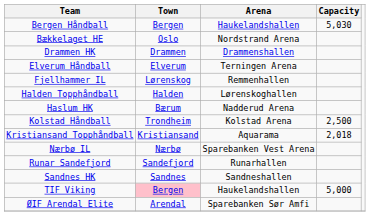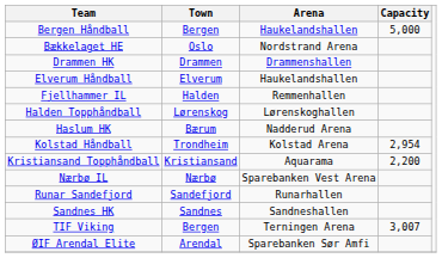 <table class="wikitable" style="text-align: center;">
 <tr>
 <th valign=center>Team</th>
 <th>Town</th>
 <th>Arena</th>
 <th>Capacity</th>
 <td rowspan=15></td>
 </tr>
 <tr>
 <td><a href='#'>Bergen Håndball</a></td>
 <td><a href='#'>Bergen</a></td>
 <td><a href='#'>Haukelandshallen</a></td>
-<td style="text-align:center">5,030</td>
+<td style="text-align:center">5,000</td>
 </tr>
 <tr>
 <td><a href='#'>Bækkelaget HE</a></td>
 <td><a href='#'>Oslo</a></td>
 <td>Nordstrand Arena</td>
 <td style="text-align:center"></td>
 </tr>
 <tr>
 <td><a href='#'>Drammen HK</a></td>
 <td><a href='#'>Drammen</a></td>
 <td><a href='#'>Drammenshallen</a></td>
 <td style="text-align:center"></td>
 </tr>
 <tr>
 <td><a href='#'>Elverum Håndball</a></td>
 <td><a href='#'>Elverum</a></td>
-<td>Terningen Arena</td>
+<td>Haukelandshallen</td>
 <td style="text-align:center"></td>
 </tr>
 <tr>
 <td><a href='#'>Fjellhammer IL</a></td>
-<td><a href='#'>Lørenskog</a></td>
+<td><a href='#'>Halden</a></td>
 <td>Remmenhallen</td>
 <td style="text-align:center"></td>
 </tr>
 <tr>
 <td><a href='#'>Halden Topphåndball</a></td>
-<td><a href='#'>Halden</a></td>
+<td><a href='#'>Lørenskog</a></td>
 <td>Lørenskoghallen</td>
 <td style="text-align:center"></td>
 </tr>
 <tr>
 <td><a href='#'>Haslum HK</a></td>
 <td><a href='#'>Bærum</a></td>
 <td>Nadderud Arena</td>
 <td style="text-align:center"></td>
 </tr>
 <tr>
 <td><a href='#'>Kolstad Håndball</a></td>
 <td><a href='#'>Trondheim</a></td>
 <td>Kolstad Arena</td>
-<td style="text-align:center">2,500</td>
+<td style="text-align:center">2,954</td>
 </tr>
 <tr>
 <td><a href='#'>Kristiansand Topphåndball</a></td>
 <td><a href='#'>Kristiansand</a></td>
 <td>Aquarama</td>
-<td style="text-align:center">2,018</td>
+<td style="text-align:center">2,200</td>
 </tr>
 <tr>
 <td><a href='#'>Nærbø IL</a></td>
 <td><a href='#'>Nærbø</a></td>
 <td>Sparebanken Vest Arena</td>
 <td style="text-align:center"></td>
 </tr>
 <tr>
 <td><a href='#'>Runar Sandefjord</a></td>
 <td><a href='#'>Sandefjord</a></td>
 <td>Runarhallen</td>
 <td style="text-align:center"></td>
 </tr>
 <tr>
 <td><a href='#'>Sandnes HK</a></td>
 <td><a href='#'>Sandnes</a></td>
 <td>Sandneshallen</td>
 <td style="text-align:center"></td>
 </tr>
 <tr>
 <td><a href='#'>TIF Viking</a></td>
-<td style="background: pink;"><a href='#'>Bergen</a></td>
-<td>Haukelandshallen</td>
-<td style="text-align:center">5,000</td>
+<td><a href='#'>Bergen</a></td>
+<td>Terningen Arena</td>
+<td style="text-align:center">3,007</td>
 </tr>
 <tr>
 <td><a href='#'>ØIF Arendal Elite</a></td>
 <td><a href='#'>Arendal</a></td>
 <td>Sparebanken Sør Amfi</td>
 <td style="text-align:center"></td>
 </tr>
 <tr>
 </tr>
 </table>
